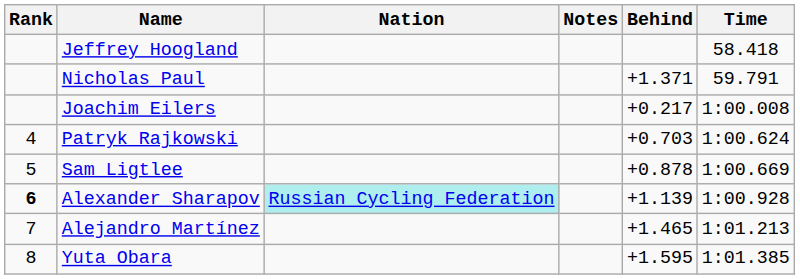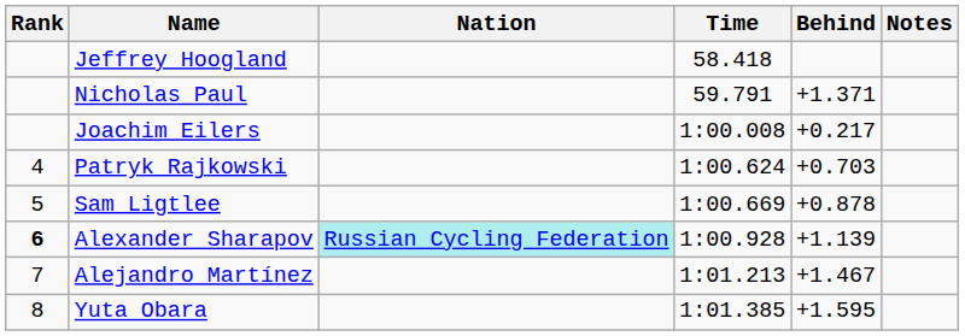 <table class="wikitable sortable" style="text-align:center">
 <tr>
 <th>Rank</th>
 <th>Name</th>
 <th>Nation</th>
+<th>Time</th>
+<th>Behind</th>
 <th>Notes</th>
-<th>Behind</th>
-<th>Time</th>
 </tr>
 <tr>
 <td></td>
 <td align=left><a href='#'>Jeffrey Hoogland</a></td>
 <td align=left></td>
+<td>58.418</td>
 <td></td>
 <td></td>
-<td>58.418</td>
 </tr>
 <tr>
 <td></td>
 <td align=left><a href='#'>Nicholas Paul</a></td>
 <td align=left></td>
+<td>59.791</td>
+<td>+1.371</td>
 <td></td>
-<td>+1.371</td>
-<td>59.791</td>
 </tr>
 <tr>
 <td></td>
 <td align=left><a href='#'>Joachim Eilers</a></td>
 <td align=left></td>
+<td>1:00.008</td>
+<td>+0.217</td>
 <td></td>
-<td>+0.217</td>
-<td>1:00.008</td>
 </tr>
 <tr>
 <td>4</td>
 <td align=left><a href='#'>Patryk Rajkowski</a></td>
 <td align=left></td>
+<td>1:00.624</td>
+<td>+0.703</td>
 <td></td>
-<td>+0.703</td>
-<td>1:00.624</td>
 </tr>
 <tr>
 <td>5</td>
 <td align=left><a href='#'>Sam Ligtlee</a></td>
 <td align=left></td>
+<td>1:00.669</td>
+<td>+0.878</td>
 <td></td>
-<td>+0.878</td>
-<td>1:00.669</td>
 </tr>
 <tr>
 <td><strong>6</strong></td>
 <td align=left><a href='#'>Alexander Sharapov</a></td>
 <td align=left style="background: paleturquoise;"><a href='#'>Russian Cycling Federation</a></td>
+<td>1:00.928</td>
+<td>+1.139</td>
 <td></td>
-<td>+1.139</td>
-<td>1:00.928</td>
 </tr>
 <tr>
 <td>7</td>
 <td align=left><a href='#'>Alejandro Martínez</a></td>
 <td align=left></td>
+<td>1:01.213</td>
+<td>+1.467</td>
 <td></td>
-<td>+1.465</td>
-<td>1:01.213</td>
 </tr>
 <tr>
 <td>8</td>
 <td align=left><a href='#'>Yuta Obara</a></td>
 <td align=left></td>
+<td>1:01.385</td>
+<td>+1.595</td>
 <td></td>
-<td>+1.595</td>
-<td>1:01.385</td>
 </tr>
 </table>
